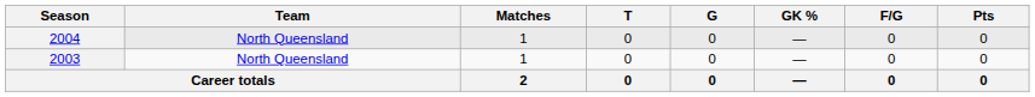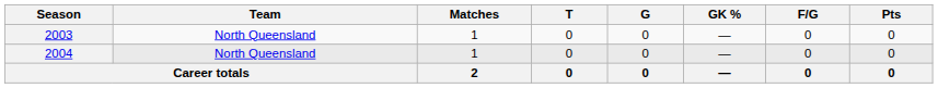 <table class="wikitable sortable"  style="font-size:90%; text-align:center; width:85%;">
 <tr>
 <th width=2%>Season</th>
 <th width=8%>Team</th>
 <th width=2%>Matches</th>
 <th width=2%>T</th>
 <th width=2%>G</th>
 <th width=2%>GK %</th>
 <th width=2%>F/G</th>
 <th width=2%>Pts</th>
 </tr>
-<tr style="background:#eaeaea;">
-<th scope="row" style="text-align:center; font-weight:normal"><a href='#'>2004</a></th>
+<tr>
+<th scope="row" style="text-align:center; font-weight:normal"><a href='#'>2003</a></th>
 <td style="text-align:center;"> <a href='#'>North Queensland</a></td>
 <td>1</td>
 <td>0</td>
 <td>0</td>
 <td>—</td>
 <td>0</td>
 <td>0</td>
 </tr>
-<tr>
-<th scope="row" style="text-align:center; font-weight:normal"><a href='#'>2003</a></th>
+<tr style="background:#eaeaea;">
+<th scope="row" style="text-align:center; font-weight:normal"><a href='#'>2004</a></th>
 <td style="text-align:center;"> <a href='#'>North Queensland</a></td>
 <td>1</td>
 <td>0</td>
 <td>0</td>
 <td>—</td>
 <td>0</td>
 <td>0</td>
 </tr>
 <tr class="sortbottom">
 <th colspan=2>Career totals</th>
 <th>2</th>
 <th>0</th>
 <th>0</th>
 <th>—</th>
 <th>0</th>
 <th>0</th>
 </tr>
 </table>
